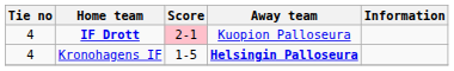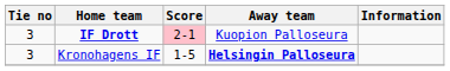 <table class="wikitable" style="text-align:center">
 <tr>
 <th style= width="40px">Tie no</th>
 <th style= width="150px">Home team</th>
 <th style= width="60px">Score</th>
 <th style= width="150px">Away team</th>
 <th style= width="30px">Information</th>
 </tr>
 <tr>
-<td>4</td>
+<td>3</td>
 <td><strong><a href='#'>IF Drott</a></strong></td>
 <td style="background: pink;">2-1</td>
 <td><a href='#'>Kuopion Palloseura</a></td>
 <td></td>
 </tr>
 <tr>
-<td>4</td>
+<td>3</td>
 <td><a href='#'>Kronohagens IF</a></td>
 <td>1-5</td>
 <td><strong><a href='#'>Helsingin Palloseura</a></strong></td>
 <td></td>
 </tr>
 <tr>
 </tr>
 </table>
